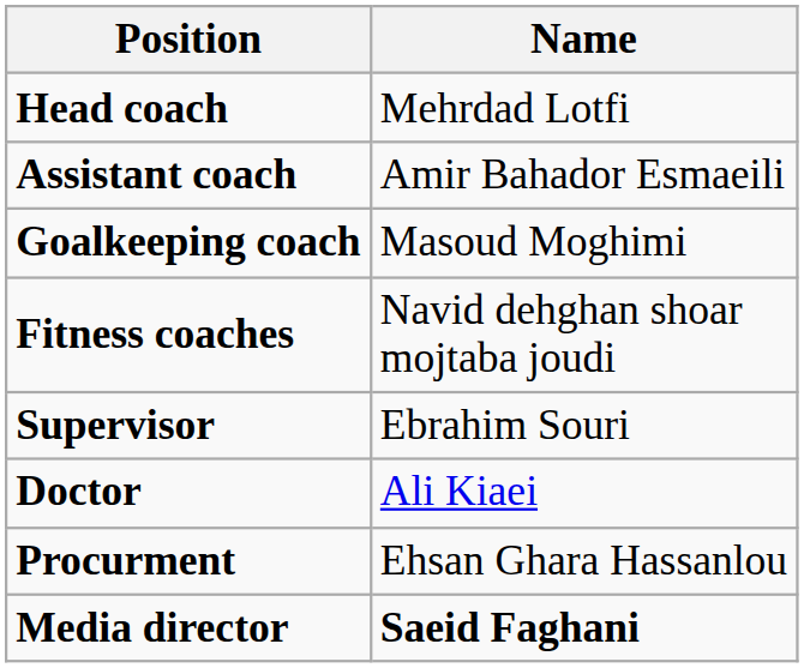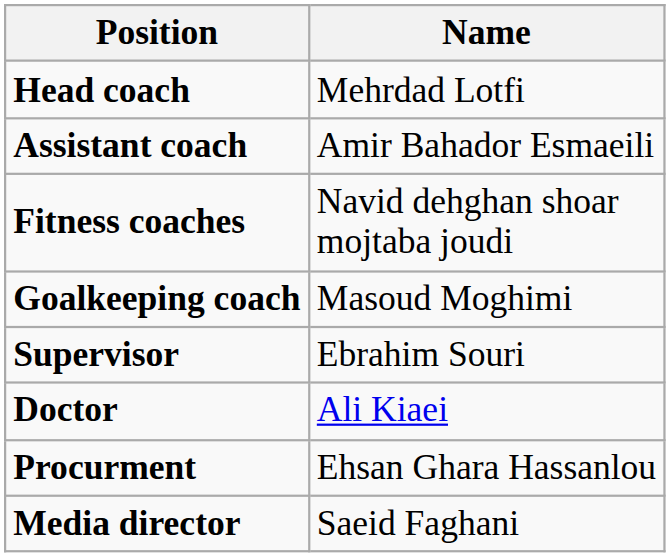 <table class="wikitable">
 <tr>
 <th style="color:; background:;">Position</th>
 <th style="color:; background:;">Name</th>
 </tr>
 <tr>
 <td><strong>Head coach</strong></td>
 <td> Mehrdad Lotfi</td>
 </tr>
 <tr>
 <td><strong>Assistant coach</strong></td>
 <td> Amir Bahador Esmaeili</td>
 </tr>
 <tr>
+<td><strong>Fitness coaches</strong></td>
+<td> Navid dehghan shoar <br>  mojtaba joudi</td>
+</tr>
+<tr>
 <td><strong>Goalkeeping coach</strong></td>
 <td> Masoud Moghimi</td>
-</tr>
-<tr>
-<td><strong>Fitness coaches</strong></td>
-<td> Navid dehghan shoar <br>  mojtaba joudi</td>
 </tr>
 <tr>
 <td><strong>Supervisor</strong></td>
 <td> Ebrahim Souri</td>
 </tr>
 <tr>
 <td><strong>Doctor</strong></td>
 <td> <a href='#'>Ali Kiaei</a></td>
 </tr>
 <tr>
 <td><strong>Procurment</strong></td>
 <td> Ehsan Ghara Hassanlou</td>
 </tr>
 <tr>
 <td><strong>Media director</strong></td>
-<td><strong> Saeid Faghani</strong></td>
+<td> Saeid Faghani</td>
 </tr>
 </table>
